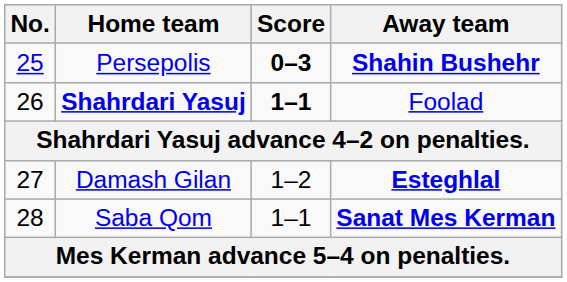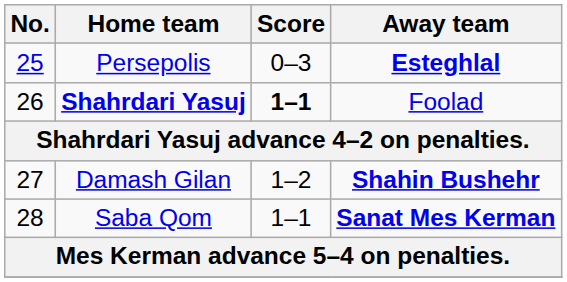 <table class="wikitable sortable" style="text-align:center">
 <tr>
 <th>No.</th>
 <th>Home team</th>
 <th>Score</th>
 <th>Away team</th>
 </tr>
 <tr>
 <td><a href='#'>25</a></td>
 <td><a href='#'>Persepolis</a></td>
-<td><strong>0–3</strong></td>
-<td><strong><a href='#'>Shahin Bushehr</a></strong></td>
+<td>0–3</td>
+<td><strong><a href='#'>Esteghlal</a></strong></td>
 </tr>
 <tr>
 <td>26</td>
 <td><strong><a href='#'>Shahrdari Yasuj</a></strong></td>
 <td><strong>1–1</strong></td>
 <td><a href='#'>Foolad</a></td>
 </tr>
 <tr>
 <th colspan=4>Shahrdari Yasuj advance 4–2 on penalties.</th>
 </tr>
 <tr>
 <td>27</td>
 <td><a href='#'>Damash Gilan</a></td>
 <td>1–2</td>
-<td><strong><a href='#'>Esteghlal</a></strong></td>
+<td><strong><a href='#'>Shahin Bushehr</a></strong></td>
 </tr>
 <tr>
 <td>28</td>
 <td><a href='#'>Saba Qom</a></td>
 <td>1–1</td>
 <td><strong><a href='#'>Sanat Mes Kerman</a></strong></td>
 </tr>
 <tr>
 <th colspan=4>Mes Kerman advance 5–4 on penalties.</th>
 </tr>
 <tr>
 </tr>
 </table>
